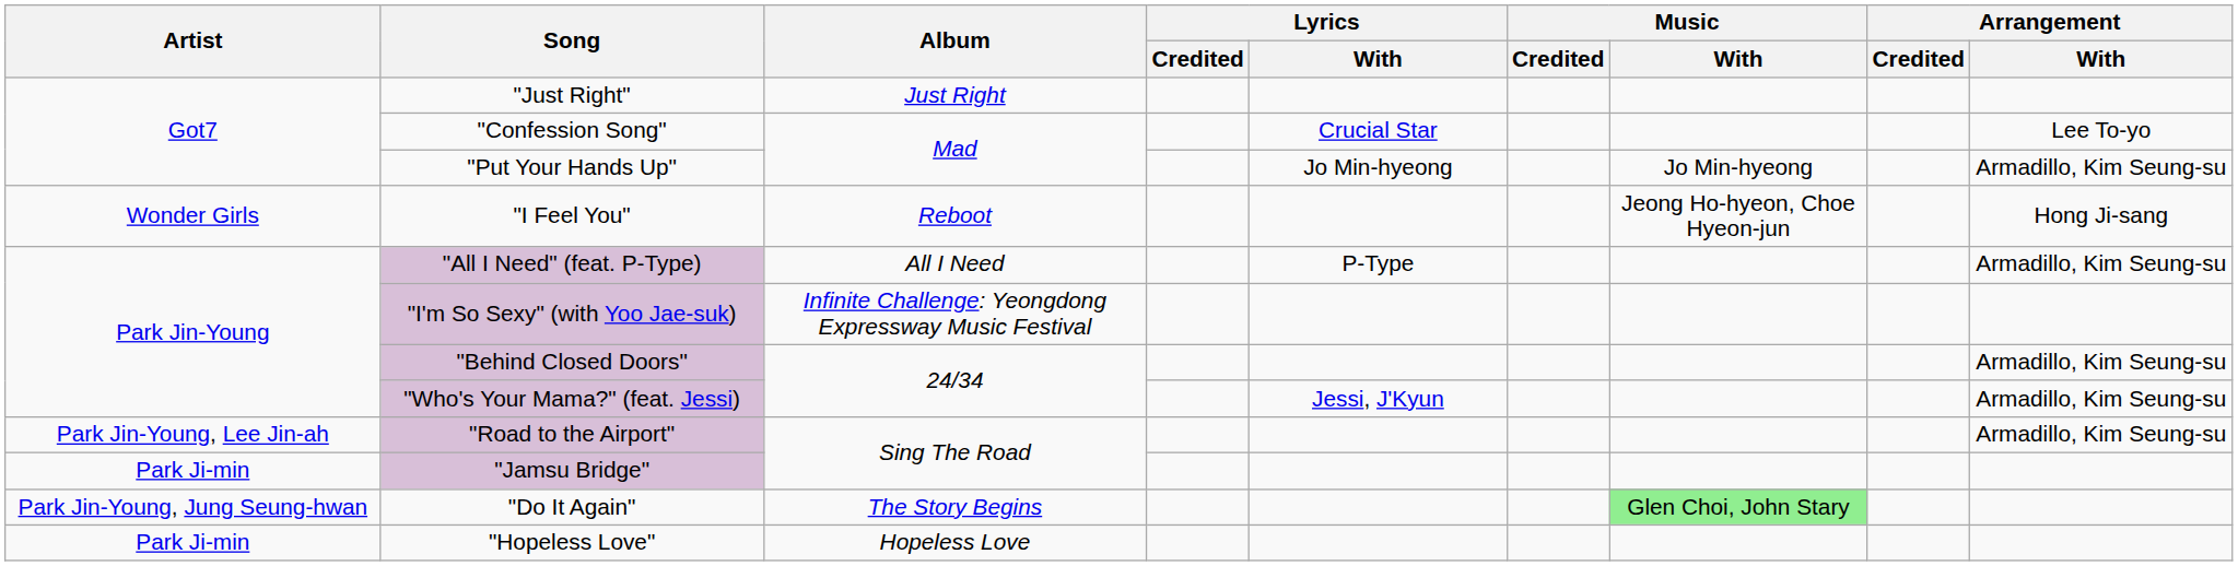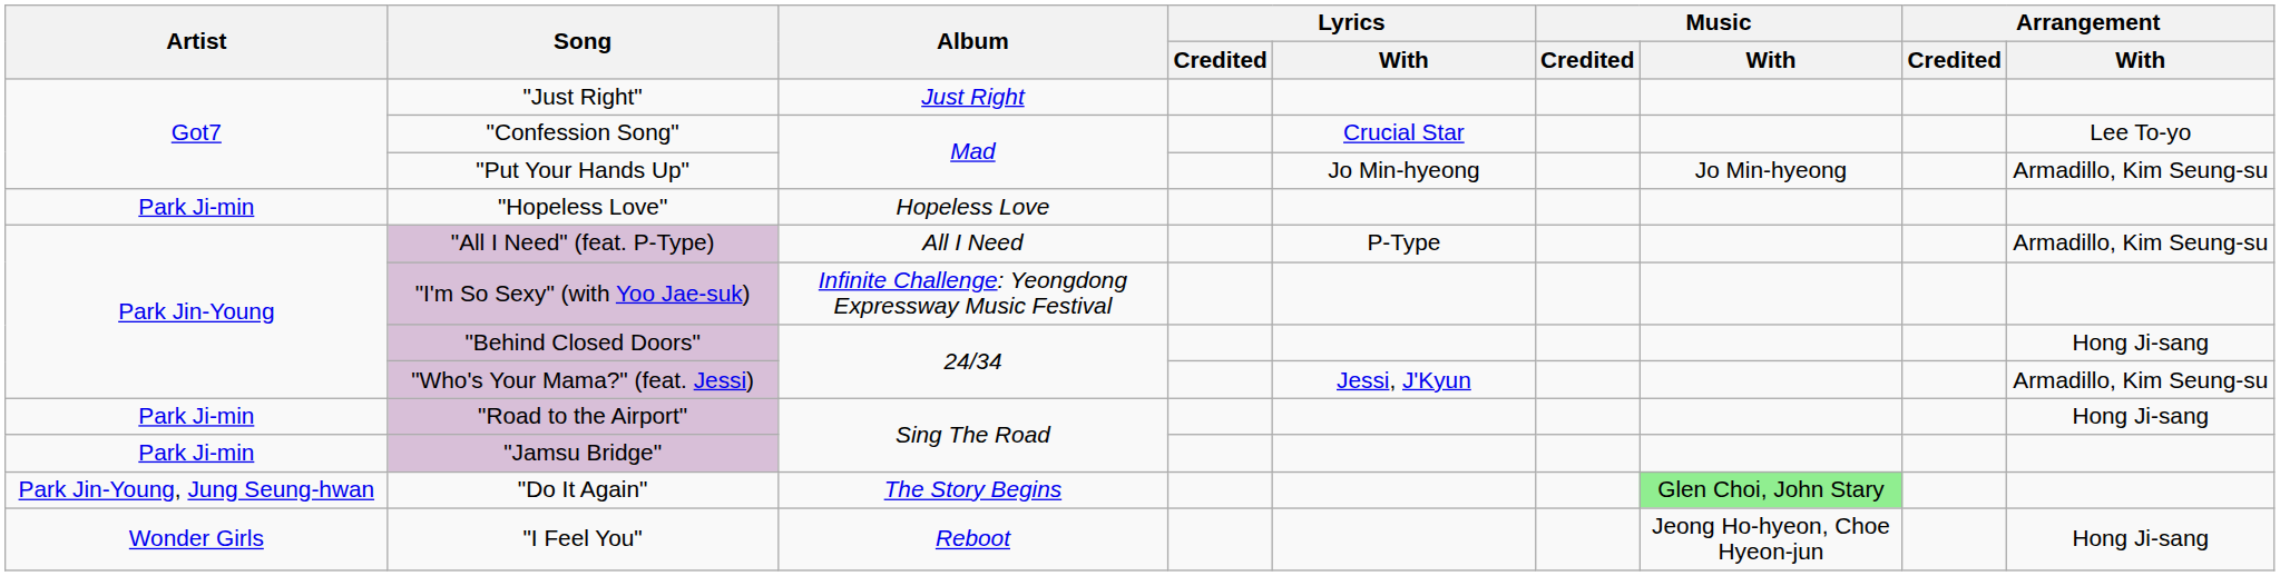 <table class="wikitable plainrowheaders" style="text-align:center;">
 <tr>
 <th rowspan="2" width="300px">Artist</th>
 <th rowspan="2" width="300px">Song</th>
 <th rowspan="2" width="300px">Album</th>
 <th colspan="2">Lyrics</th>
 <th colspan="2">Music</th>
 <th colspan="2">Arrangement</th>
 </tr>
 <tr>
 <th width="50px">Credited</th>
 <th width="200px">With</th>
 <th width="50px">Credited</th>
 <th width="200px">With</th>
 <th width="50px">Credited</th>
 <th width="200px">With</th>
 </tr>
 <tr>
 <td rowspan="3"><a href='#'>Got7</a></td>
 <td>"Just Right"</td>
 <td><em><a href='#'>Just Right</a></em></td>
 <td></td>
 <td></td>
 <td></td>
 <td></td>
 <td></td>
 <td></td>
 </tr>
 <tr>
 <td>"Confession Song"</td>
 <td rowspan="2"><em><a href='#'>Mad</a></em></td>
 <td></td>
 <td><a href='#'>Crucial Star</a></td>
 <td></td>
 <td></td>
 <td></td>
 <td>Lee To-yo</td>
 </tr>
 <tr>
 <td>"Put Your Hands Up"</td>
 <td></td>
 <td>Jo Min-hyeong</td>
 <td></td>
 <td>Jo Min-hyeong</td>
 <td></td>
 <td>Armadillo, Kim Seung-su</td>
 </tr>
 <tr>
-<td><a href='#'>Wonder Girls</a></td>
-<td>"I Feel You"</td>
-<td><em><a href='#'>Reboot</a></em></td>
+<td><a href='#'>Park Ji-min</a></td>
+<td>"Hopeless Love"</td>
+<td><em>Hopeless Love</em></td>
 <td></td>
 <td></td>
 <td></td>
-<td>Jeong Ho-hyeon, Choe Hyeon-jun</td>
 <td></td>
-<td>Hong Ji-sang</td>
+<td></td>
+<td></td>
 </tr>
 <tr>
 <td rowspan="4"><a href='#'>Park Jin-Young</a></td>
 <td style="background-color:#D8BFD8">"All I Need" (feat. P-Type)</td>
 <td><em>All I Need</em></td>
 <td></td>
 <td>P-Type</td>
 <td></td>
 <td></td>
 <td></td>
 <td>Armadillo, Kim Seung-su</td>
 </tr>
 <tr>
 <td style="background-color:#D8BFD8">"I'm So Sexy" (with <a href='#'>Yoo Jae-suk</a>)</td>
 <td><em><a href='#'>Infinite Challenge</a>: Yeongdong Expressway Music Festival</em></td>
 <td></td>
 <td></td>
 <td></td>
 <td></td>
 <td></td>
 <td></td>
 </tr>
 <tr>
 <td style="background-color:#D8BFD8">"Behind Closed Doors"</td>
 <td rowspan="2"><em>24/34</em></td>
 <td></td>
 <td></td>
 <td></td>
 <td></td>
 <td></td>
-<td>Armadillo, Kim Seung-su</td>
+<td>Hong Ji-sang</td>
 </tr>
 <tr>
 <td style="background-color:#D8BFD8">"Who's Your Mama?" (feat. <a href='#'>Jessi</a>)</td>
 <td></td>
 <td><a href='#'>Jessi</a>, <a href='#'>J'Kyun</a></td>
 <td></td>
 <td></td>
 <td></td>
 <td>Armadillo, Kim Seung-su</td>
 </tr>
 <tr>
-<td><a href='#'>Park Jin-Young</a>, <a href='#'>Lee Jin-ah</a></td>
+<td><a href='#'>Park Ji-min</a></td>
 <td style="background-color:#D8BFD8">"Road to the Airport"</td>
 <td rowspan="2"><em>Sing The Road</em></td>
 <td></td>
 <td></td>
 <td></td>
 <td></td>
 <td></td>
-<td>Armadillo, Kim Seung-su</td>
+<td>Hong Ji-sang</td>
 </tr>
 <tr>
 <td><a href='#'>Park Ji-min</a></td>
 <td style="background-color:#D8BFD8">"Jamsu Bridge"</td>
 <td></td>
 <td></td>
 <td></td>
 <td></td>
 <td></td>
 <td></td>
 </tr>
 <tr>
 <td><a href='#'>Park Jin-Young</a>, <a href='#'>Jung Seung-hwan</a></td>
 <td>"Do It Again"</td>
 <td><em><a href='#'>The Story Begins</a></em></td>
 <td></td>
 <td></td>
 <td></td>
 <td style="background: lightgreen;">Glen Choi, John Stary</td>
 <td></td>
 <td></td>
 </tr>
 <tr>
-<td><a href='#'>Park Ji-min</a></td>
-<td>"Hopeless Love"</td>
-<td><em>Hopeless Love</em></td>
+<td><a href='#'>Wonder Girls</a></td>
+<td>"I Feel You"</td>
+<td><em><a href='#'>Reboot</a></em></td>
 <td></td>
 <td></td>
 <td></td>
+<td>Jeong Ho-hyeon, Choe Hyeon-jun</td>
 <td></td>
-<td></td>
-<td></td>
+<td>Hong Ji-sang</td>
 </tr>
 </table>
